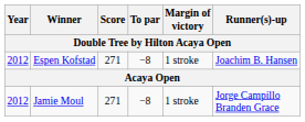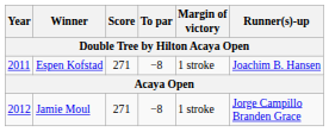 <table class=wikitable style="font-size:95%">
 <tr>
 <th>Year</th>
 <th>Winner</th>
 <th>Score</th>
 <th>To par</th>
 <th>Margin of<br>victory</th>
 <th>Runner(s)-up</th>
 </tr>
 <tr>
 <th colspan=7>Double Tree by Hilton Acaya Open</th>
 </tr>
 <tr>
-<td><a href='#'>2012</a></td>
+<td><a href='#'>2011</a></td>
 <td> <a href='#'>Espen Kofstad</a></td>
 <td align=center>271</td>
 <td align=center>−8</td>
 <td>1 stroke</td>
 <td> <a href='#'>Joachim B. Hansen</a></td>
 </tr>
 <tr>
 <th colspan=7>Acaya Open</th>
 </tr>
 <tr>
 <td><a href='#'>2012</a></td>
 <td> <a href='#'>Jamie Moul</a></td>
 <td align=center>271</td>
 <td align=center>−8</td>
 <td>1 stroke</td>
 <td> <a href='#'>Jorge Campillo</a><br> <a href='#'>Branden Grace</a></td>
 </tr>
 </table>
